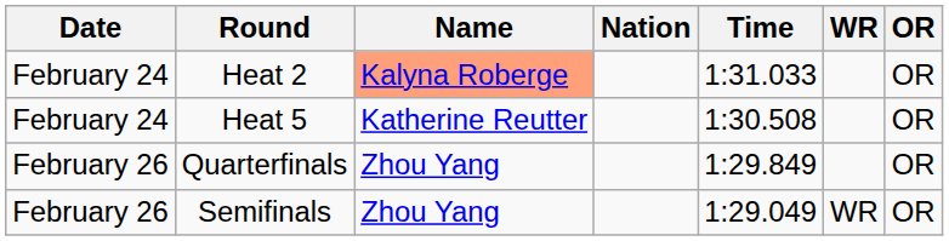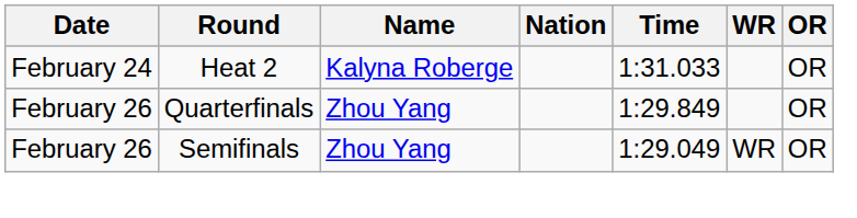 <table class="wikitable" style="text-align:center">
 <tr>
 <th>Date</th>
 <th>Round</th>
 <th>Name</th>
 <th>Nation</th>
 <th>Time</th>
 <th>WR</th>
 <th>OR</th>
 </tr>
 <tr>
 <td>February 24</td>
 <td>Heat 2</td>
-<td align=left style="background: lightsalmon;"><a href='#'>Kalyna Roberge</a></td>
+<td align=left><a href='#'>Kalyna Roberge</a></td>
 <td align=left></td>
 <td>1:31.033</td>
-<td></td>
-<td>OR</td>
-</tr>
-<tr>
-<td>February 24</td>
-<td>Heat 5</td>
-<td align=left><a href='#'>Katherine Reutter</a></td>
-<td align=left></td>
-<td>1:30.508</td>
 <td></td>
 <td>OR</td>
 </tr>
 <tr>
 <td>February 26</td>
 <td>Quarterfinals</td>
 <td align=left><a href='#'>Zhou Yang</a></td>
 <td align=left></td>
 <td>1:29.849</td>
 <td></td>
 <td>OR</td>
 </tr>
 <tr>
 <td>February 26</td>
 <td>Semifinals</td>
 <td align=left><a href='#'>Zhou Yang</a></td>
 <td align=left></td>
 <td>1:29.049</td>
 <td>WR</td>
 <td>OR</td>
 </tr>
 </table>
